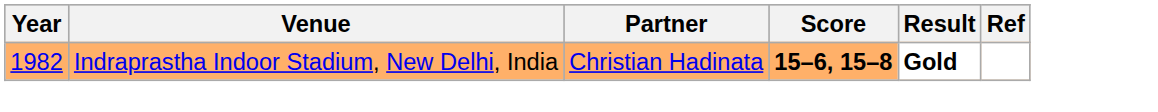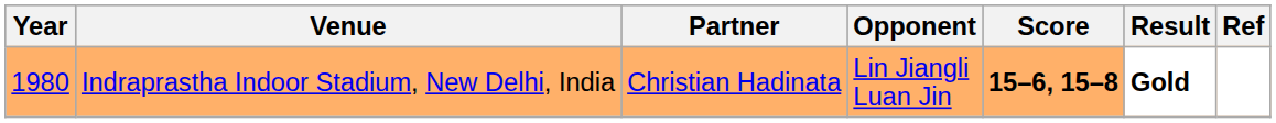 <table class="sortable wikitable" style="font-size: 90%;">
 <tr>
 <th>Year</th>
 <th>Venue</th>
 <th>Partner</th>
+<th>Opponent</th>
 <th>Score</th>
 <th>Result</th>
 <th>Ref</th>
 </tr>
 <tr style="background:#FFB069">
-<td align="center"><a href='#'>1982</a></td>
+<td align="center"><a href='#'>1980</a></td>
 <td align="left"><a href='#'>Indraprastha Indoor Stadium</a>, <a href='#'>New Delhi</a>, India</td>
 <td align="left"> <a href='#'>Christian Hadinata</a></td>
+<td align="left"> <a href='#'>Lin Jiangli</a><br> <a href='#'>Luan Jin</a></td>
 <td align="left"><strong>15–6, 15–8</strong></td>
 <td style="text-align:left; background:white"> <strong>Gold</strong></td>
 <td style="text-align:center; background:white"></td>
 </tr>
 </table>
